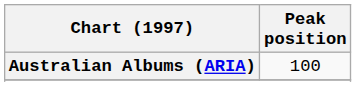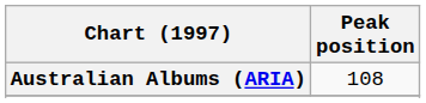 <table class="wikitable sortable plainrowheaders" style="text-align:center">
 <tr>
 <th scope="col">Chart (1997)</th>
 <th scope="col">Peak<br>position</th>
 </tr>
 <tr>
 <th scope="row">Australian Albums (<a href='#'>ARIA</a>)</th>
-<td>100</td>
+<td>108</td>
 </tr>
 <tr>
 </tr>
 <tr>
 </tr>
 <tr>
 </tr>
 </table>
